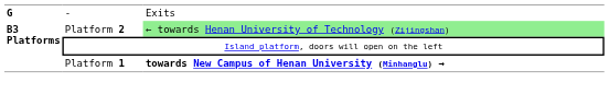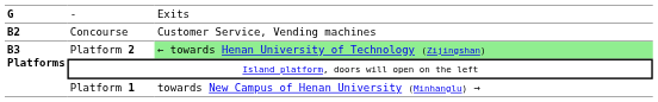 <table table border=0 cellspacing=0 cellpadding=3>
 <tr>
 <td style="border-top:solid 1px gray;" width=50 valign=top><strong>G</strong></td>
 <td style="border-top:solid 1px gray;" width=100 valign=top>-</td>
 <td style="border-top:solid 1px gray;" width=600 valign=top>Exits</td>
+</tr>
+<tr>
+<td style="border-bottom:solid 1px gray; border-top:solid 1px gray;" valign=top width=50><strong>B2</strong></td>
+<td style="border-bottom:solid 1px gray; border-top:solid 1px gray;" valign=top width=100>Concourse<br></td>
+<td style="border-bottom:solid 1px gray; border-top:solid 1px gray;" valign=top width=390>Customer Service, Vending machines</td>
 </tr>
 <tr>
 <td style="border-bottom:solid 1px gray;" rowspan=3 valign=top><strong>B3<br>Platforms</strong></td>
 <td>Platform <span> <strong>2</strong></span></td>
 <td style="background: lightgreen;">←  towards <a href='#'>Henan University of Technology</a> <small>(<a href='#'>Zijingshan</a>)</small></td>
 </tr>
 <tr>
 <td style="border-right:solid 2px black;border-left:solid 2px black;border-top:solid 2px black;border-bottom:solid 2px black;text-align:center;" colspan=2><small><a href='#'>Island platform</a>, doors will open on the left</small></td>
 </tr>
 <tr>
 <td style="border-bottom:solid 1px gray;">Platform <span> <strong>1</strong></span></td>
-<td style="border-bottom:solid 1px gray;"><strong>  towards <a href='#'>New Campus of Henan University</a> <small>(<a href='#'>Minhanglu</a>)</small> →</strong></td>
+<td style="border-bottom:solid 1px gray;">  towards <a href='#'>New Campus of Henan University</a> <small>(<a href='#'>Minhanglu</a>)</small> →</td>
 </tr>
 </table>
